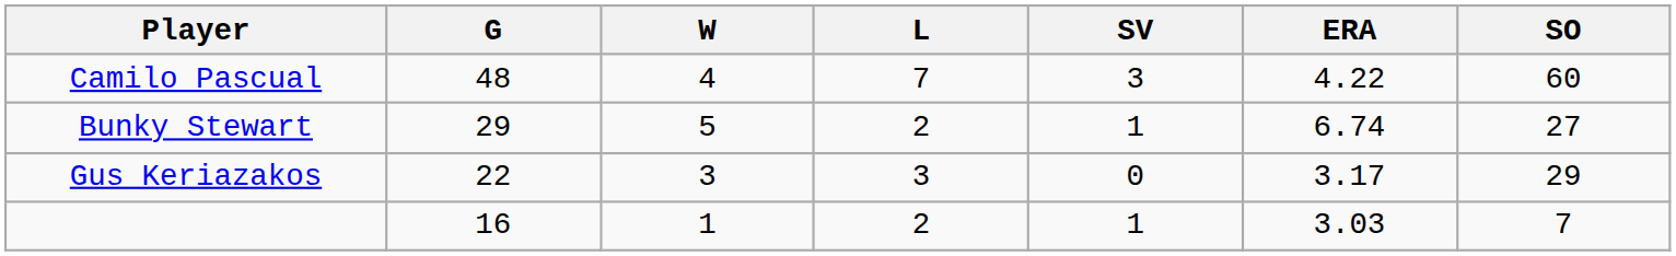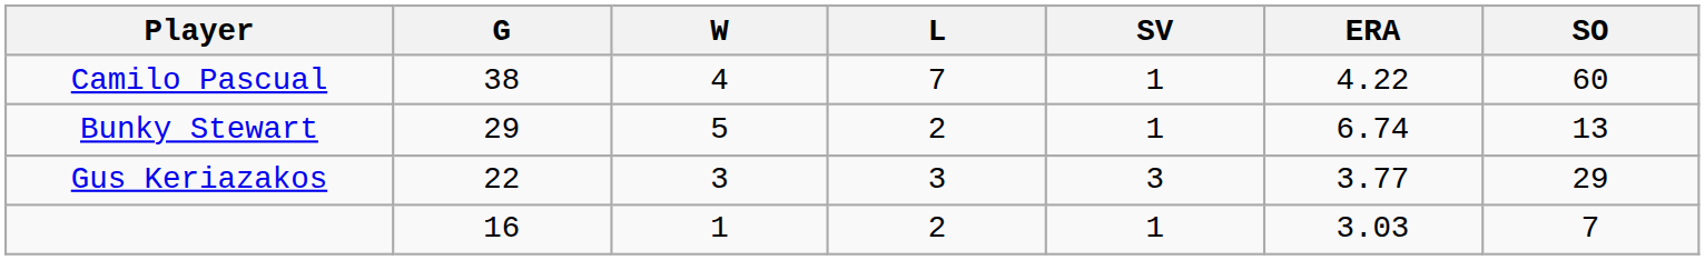 <table class="wikitable sortable">
 <tr>
 <th bgcolor="#DDDDFF" width="16%">Player</th>
 <th bgcolor="#DDDDFF" width="9%">G</th>
 <th bgcolor="#DDDDFF" width="9%">W</th>
 <th bgcolor="#DDDDFF" width="9%">L</th>
 <th bgcolor="#DDDDFF" width="9%">SV</th>
 <th bgcolor="#DDDDFF" width="9%">ERA</th>
 <th bgcolor="#DDDDFF" width="9%">SO</th>
 </tr>
 <tr align="center">
 <td><a href='#'>Camilo Pascual</a></td>
-<td>48</td>
+<td>38</td>
 <td>4</td>
 <td>7</td>
-<td>3</td>
+<td>1</td>
 <td>4.22</td>
 <td>60</td>
 </tr>
 <tr align=center>
 <td><a href='#'>Bunky Stewart</a></td>
 <td>29</td>
 <td>5</td>
 <td>2</td>
 <td>1</td>
 <td>6.74</td>
-<td>27</td>
+<td>13</td>
 </tr>
 <tr align=center>
 <td><a href='#'>Gus Keriazakos</a></td>
 <td>22</td>
 <td>3</td>
 <td>3</td>
-<td>0</td>
-<td>3.17</td>
+<td>3</td>
+<td>3.77</td>
 <td>29</td>
 </tr>
 <tr align=center>
 <td></td>
 <td>16</td>
 <td>1</td>
 <td>2</td>
 <td>1</td>
 <td>3.03</td>
 <td>7</td>
 </tr>
 </table>
